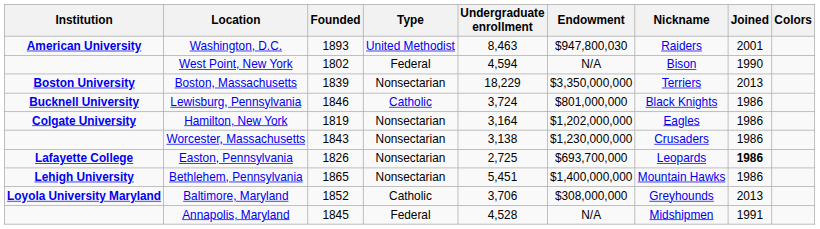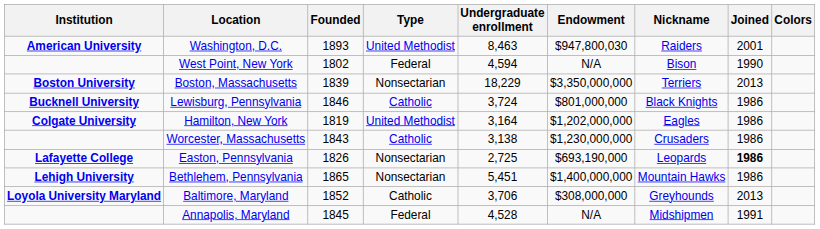 <table class="wikitable sortable" style="text-align:center;">
 <tr>
 <th>Institution</th>
 <th>Location</th>
 <th>Founded</th>
 <th>Type</th>
 <th>Undergraduate<br>enrollment</th>
 <th>Endowment</th>
 <th>Nickname</th>
 <th>Joined</th>
 <th class="unsortable">Colors</th>
 </tr>
 <tr>
 <td><strong><a href='#'>American University</a></strong></td>
 <td><a href='#'>Washington, D.C.</a></td>
 <td>1893</td>
 <td><a href='#'>United Methodist</a></td>
 <td>8,463</td>
 <td>$947,800,030</td>
 <td><a href='#'>Raiders</a></td>
 <td>2001</td>
 <td></td>
 </tr>
 <tr>
 <td></td>
 <td><a href='#'>West Point, New York</a></td>
 <td>1802</td>
 <td>Federal<br></td>
 <td>4,594</td>
 <td>N/A</td>
 <td><a href='#'>Bison</a></td>
 <td>1990</td>
 <td></td>
 </tr>
 <tr>
 <td><strong><a href='#'>Boston University</a></strong></td>
 <td><a href='#'>Boston, Massachusetts</a></td>
 <td>1839</td>
 <td>Nonsectarian</td>
 <td>18,229</td>
 <td>$3,350,000,000</td>
 <td><a href='#'>Terriers</a></td>
 <td>2013</td>
 <td></td>
 </tr>
 <tr>
 <td><strong><a href='#'>Bucknell University</a></strong></td>
 <td><a href='#'>Lewisburg, Pennsylvania</a></td>
 <td>1846</td>
 <td><a href='#'>Catholic</a><br></td>
 <td>3,724</td>
 <td>$801,000,000</td>
 <td><a href='#'>Black Knights</a></td>
 <td>1986</td>
 <td></td>
 </tr>
 <tr>
 <td><strong><a href='#'>Colgate University</a></strong></td>
 <td><a href='#'>Hamilton, New York</a></td>
 <td>1819</td>
-<td>Nonsectarian</td>
+<td><a href='#'>United Methodist</a></td>
 <td>3,164</td>
 <td>$1,202,000,000</td>
 <td><a href='#'>Eagles</a></td>
 <td>1986</td>
 <td></td>
 </tr>
 <tr>
 <td></td>
 <td><a href='#'>Worcester, Massachusetts</a></td>
 <td>1843</td>
-<td>Nonsectarian</td>
+<td><a href='#'>Catholic</a><br></td>
 <td>3,138</td>
 <td>$1,230,000,000</td>
 <td><a href='#'>Crusaders</a></td>
 <td>1986</td>
 <td></td>
 </tr>
 <tr>
 <td><strong><a href='#'>Lafayette College</a></strong></td>
 <td><a href='#'>Easton, Pennsylvania</a></td>
 <td>1826</td>
 <td>Nonsectarian</td>
 <td>2,725</td>
-<td>$693,700,000</td>
+<td>$693,190,000</td>
 <td><a href='#'>Leopards</a></td>
 <td><strong>1986</strong></td>
 <td></td>
 </tr>
 <tr>
 <td><strong><a href='#'>Lehigh University</a></strong></td>
 <td><a href='#'>Bethlehem, Pennsylvania</a></td>
 <td>1865</td>
 <td>Nonsectarian</td>
 <td>5,451</td>
 <td>$1,400,000,000</td>
 <td><a href='#'>Mountain Hawks</a></td>
 <td>1986</td>
 <td></td>
 </tr>
 <tr>
 <td><strong><a href='#'>Loyola University Maryland</a></strong></td>
 <td><a href='#'>Baltimore, Maryland</a></td>
 <td>1852</td>
 <td>Catholic<br></td>
 <td>3,706</td>
 <td>$308,000,000</td>
 <td><a href='#'>Greyhounds</a></td>
 <td>2013</td>
 <td></td>
 </tr>
 <tr>
 <td></td>
 <td><a href='#'>Annapolis, Maryland</a></td>
 <td>1845</td>
 <td>Federal<br></td>
 <td>4,528</td>
 <td>N/A</td>
 <td><a href='#'>Midshipmen</a></td>
 <td>1991</td>
 <td></td>
 </tr>
 </table>
